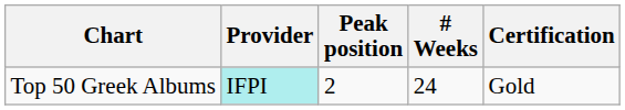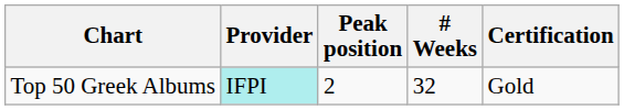 <table class="wikitable">
 <tr>
 <th>Chart</th>
 <th>Provider</th>
 <th>Peak<br>position</th>
 <th>#<br>Weeks</th>
 <th>Certification</th>
 </tr>
 <tr>
 <td>Top 50 Greek Albums</td>
 <td style="background: paleturquoise;">IFPI</td>
 <td>2</td>
-<td>24</td>
+<td>32</td>
 <td>Gold</td>
 </tr>
 </table>
